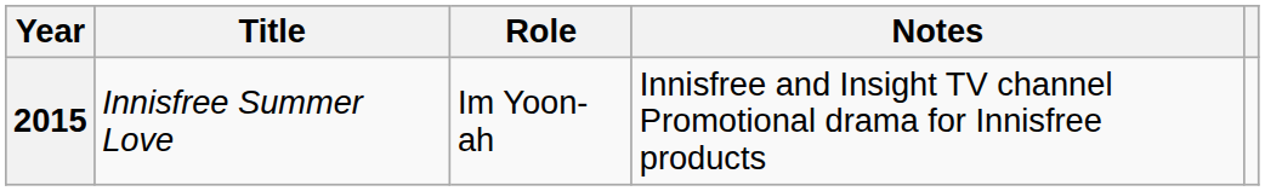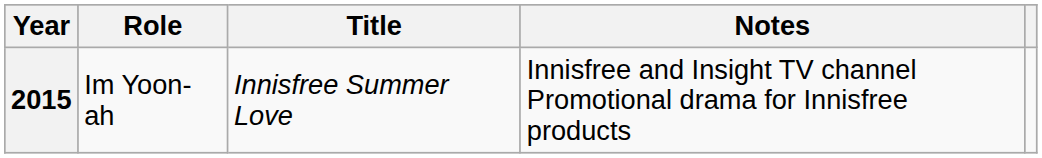 <table class="wikitable sortable plainrowheaders">
 <tr>
 <th scope="col">Year</th>
+<th scope="col">Role</th>
 <th scope="col">Title</th>
-<th scope="col">Role</th>
 <th scope="col">Notes</th>
 <th scope="col" class="unsortable"></th>
 </tr>
 <tr>
 <th scope="row">2015</th>
+<td>Im Yoon-ah</td>
 <td><em>Innisfree Summer Love</em></td>
-<td>Im Yoon-ah</td>
 <td>Innisfree and Insight TV channel<br>Promotional drama for Innisfree products</td>
 <td></td>
 </tr>
 </table>
